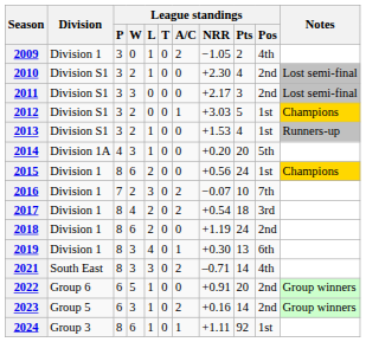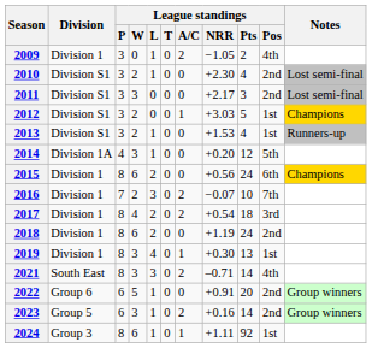 <table class="wikitable sortable">
 <tr>
 <th scope="col" rowspan="2">Season</th>
 <th scope="col" rowspan="2">Division</th>
 <th scope="col" colspan="8">League standings</th>
 <th scope="col" rowspan="2">Notes</th>
 </tr>
 <tr>
 <th scope="col">P</th>
 <th scope="col">W</th>
 <th scope="col">L</th>
 <th scope="col">T</th>
 <th scope="col">A/C</th>
 <th scope="col">NRR</th>
 <th scope="col">Pts</th>
 <th scope="col">Pos</th>
 </tr>
 <tr>
 <th scope="row"><a href='#'>2009</a></th>
 <td>Division 1</td>
 <td>3</td>
 <td>0</td>
 <td>1</td>
 <td>0</td>
 <td>2</td>
 <td>−1.05</td>
 <td>2</td>
 <td>4th</td>
 <td style="background: white;"></td>
 </tr>
 <tr>
 <th scope="row"><a href='#'>2010</a></th>
 <td>Division S1</td>
 <td>3</td>
 <td>2</td>
 <td>1</td>
 <td>0</td>
 <td>0</td>
 <td>+2.30</td>
 <td>4</td>
 <td>2nd</td>
 <td style="background: silver;">Lost semi-final</td>
 </tr>
 <tr>
 <th scope="row"><a href='#'>2011</a></th>
 <td>Division S1</td>
 <td>3</td>
 <td>3</td>
 <td>0</td>
 <td>0</td>
 <td>0</td>
 <td>+2.17</td>
 <td>3</td>
 <td>2nd</td>
 <td style="background: silver;">Lost semi-final</td>
 </tr>
 <tr>
 <th scope="row"><a href='#'>2012</a></th>
 <td>Division S1</td>
 <td>3</td>
 <td>2</td>
 <td>0</td>
 <td>0</td>
 <td>1</td>
 <td>+3.03</td>
 <td>5</td>
 <td>1st</td>
 <td style="background: gold;">Champions</td>
 </tr>
 <tr>
 <th scope="row"><a href='#'>2013</a></th>
 <td>Division S1</td>
 <td>3</td>
 <td>2</td>
 <td>1</td>
 <td>0</td>
 <td>0</td>
 <td>+1.53</td>
 <td>4</td>
 <td>1st</td>
 <td style="background: silver;">Runners-up</td>
 </tr>
 <tr>
 <th scope="row"><a href='#'>2014</a></th>
 <td>Division 1A</td>
 <td>4</td>
 <td>3</td>
 <td>1</td>
 <td>0</td>
 <td>0</td>
 <td>+0.20</td>
-<td>20</td>
+<td>12</td>
 <td>5th</td>
 <td style="background: white;"></td>
 </tr>
 <tr>
 <th scope="row"><a href='#'>2015</a></th>
 <td>Division 1</td>
 <td>8</td>
 <td>6</td>
 <td>2</td>
 <td>0</td>
 <td>0</td>
 <td>+0.56</td>
 <td>24</td>
-<td>1st</td>
+<td>6th</td>
 <td style="background: gold;">Champions</td>
 </tr>
 <tr>
 <th scope="row"><a href='#'>2016</a></th>
 <td>Division 1</td>
 <td>7</td>
 <td>2</td>
 <td>3</td>
 <td>0</td>
 <td>2</td>
 <td>−0.07</td>
 <td>10</td>
 <td>7th</td>
 <td style="background: white;"></td>
 </tr>
 <tr>
 <th scope="row"><a href='#'>2017</a></th>
 <td>Division 1</td>
 <td>8</td>
 <td>4</td>
 <td>2</td>
 <td>0</td>
 <td>2</td>
 <td>+0.54</td>
 <td>18</td>
 <td>3rd</td>
 <td style="background: white;"></td>
 </tr>
 <tr>
 <th scope="row"><a href='#'>2018</a></th>
 <td>Division 1</td>
 <td>8</td>
 <td>6</td>
 <td>2</td>
 <td>0</td>
 <td>0</td>
 <td>+1.19</td>
 <td>24</td>
 <td>2nd</td>
 <td style="background: white;"></td>
 </tr>
 <tr>
 <th scope="row"><a href='#'>2019</a></th>
 <td>Division 1</td>
 <td>8</td>
 <td>3</td>
 <td>4</td>
 <td>0</td>
 <td>1</td>
 <td>+0.30</td>
 <td>13</td>
-<td>6th</td>
+<td>1st</td>
 <td style="background: white;"></td>
 </tr>
 <tr>
 <th scope="row"><a href='#'>2021</a></th>
 <td>South East</td>
 <td>8</td>
 <td>3</td>
 <td>3</td>
 <td>0</td>
 <td>2</td>
 <td>–0.71</td>
 <td>14</td>
 <td>4th</td>
 <td style="background: white;"></td>
 </tr>
 <tr>
 <th scope="row"><a href='#'>2022</a></th>
 <td>Group 6</td>
 <td>6</td>
 <td>5</td>
 <td>1</td>
 <td>0</td>
 <td>0</td>
 <td>+0.91</td>
 <td>20</td>
 <td>2nd</td>
 <td style="background: #cfc;">Group winners</td>
 </tr>
 <tr>
 <th scope="row"><a href='#'>2023</a></th>
 <td>Group 5</td>
 <td>6</td>
 <td>3</td>
 <td>1</td>
 <td>0</td>
 <td>2</td>
 <td>+0.16</td>
 <td>14</td>
 <td>2nd</td>
 <td style="background: #cfc;">Group winners</td>
 </tr>
 <tr>
 <th scope="row"><a href='#'>2024</a></th>
 <td>Group 3</td>
 <td>8</td>
 <td>6</td>
 <td>1</td>
 <td>0</td>
 <td>1</td>
 <td>+1.11</td>
 <td>92</td>
 <td>1st</td>
 <td style="background: white;"></td>
 </tr>
 </table>
